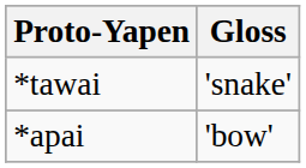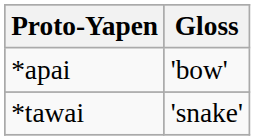 <table class=wikitable>
 <tr>
 <th>Proto-Yapen</th>
 <th>Gloss</th>
 </tr>
 <tr>
+<td>*apai</td>
+<td>'bow'</td>
+</tr>
+<tr>
 <td>*tawai</td>
 <td>'snake'</td>
 </tr>
-<tr>
-<td>*apai</td>
-<td>'bow'</td>
-</tr>
 </table>
